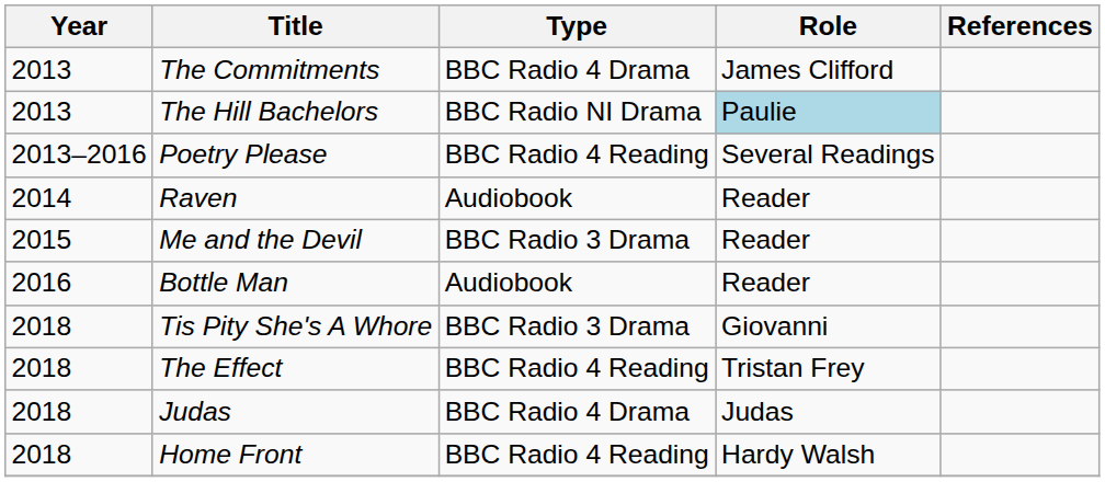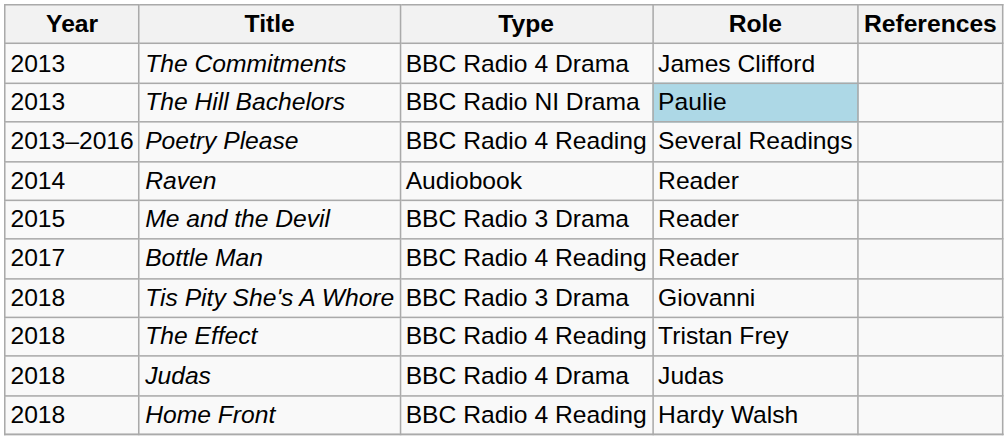 <table class="wikitable sortable">
 <tr>
 <th>Year</th>
 <th>Title</th>
 <th>Type</th>
 <th>Role</th>
 <th>References</th>
 </tr>
 <tr>
 <td>2013</td>
 <td><em>The Commitments</em></td>
 <td>BBC Radio 4 Drama</td>
 <td>James Clifford</td>
 <td></td>
 </tr>
 <tr>
 <td>2013</td>
 <td><em>The Hill Bachelors</em></td>
 <td>BBC Radio NI Drama</td>
 <td style="background: lightblue;">Paulie</td>
 <td></td>
 </tr>
 <tr>
 <td>2013–2016</td>
 <td><em>Poetry Please</em></td>
 <td>BBC Radio 4 Reading</td>
 <td>Several Readings</td>
 <td></td>
 </tr>
 <tr>
 <td>2014</td>
 <td><em>Raven</em></td>
 <td>Audiobook</td>
 <td>Reader</td>
 <td></td>
 </tr>
 <tr>
 <td>2015</td>
 <td><em>Me and the Devil</em></td>
 <td>BBC Radio 3 Drama</td>
 <td>Reader</td>
 <td></td>
 </tr>
 <tr>
-<td>2016</td>
+<td>2017</td>
 <td><em>Bottle Man</em></td>
-<td>Audiobook</td>
+<td>BBC Radio 4 Reading</td>
 <td>Reader</td>
 <td></td>
 </tr>
 <tr>
 <td>2018</td>
 <td><em>Tis Pity She's A Whore</em></td>
 <td>BBC Radio 3 Drama</td>
 <td>Giovanni</td>
 <td></td>
 </tr>
 <tr>
 <td>2018</td>
 <td><em>The Effect</em></td>
 <td>BBC Radio 4 Reading</td>
 <td>Tristan Frey</td>
 <td></td>
 </tr>
 <tr>
 <td>2018</td>
 <td><em>Judas</em></td>
 <td>BBC Radio 4 Drama</td>
 <td>Judas</td>
 <td></td>
 </tr>
 <tr>
 <td>2018</td>
 <td><em>Home Front</em></td>
 <td>BBC Radio 4 Reading</td>
 <td>Hardy Walsh</td>
 <td></td>
 </tr>
 <tr>
 </tr>
 </table>
